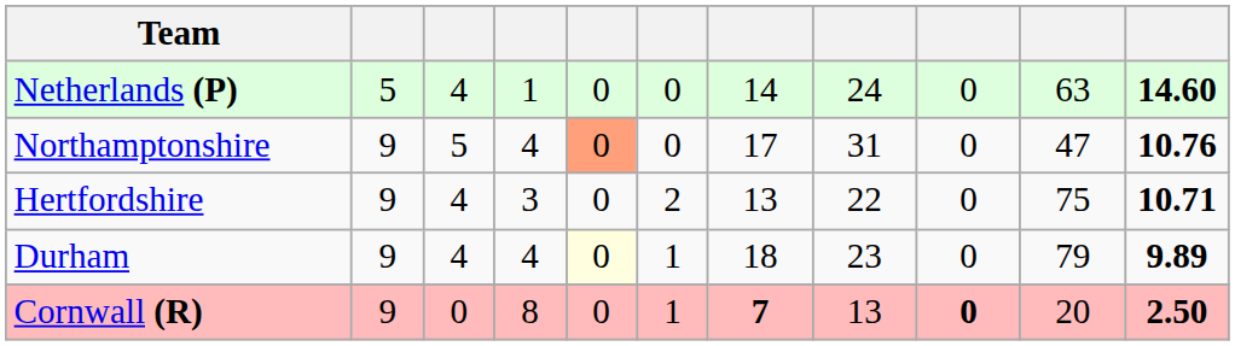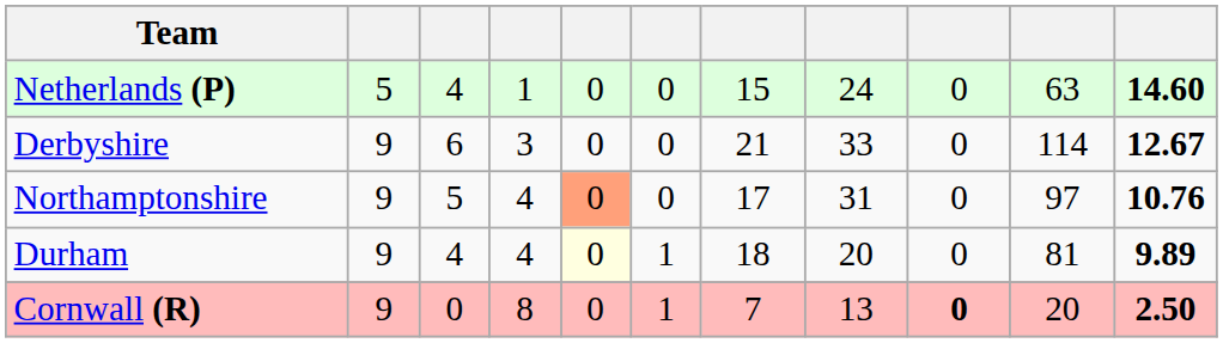 <table class="wikitable" style="text-align:center">
 <tr>
 <th width="150">Team</th>
 <th width="25"></th>
 <th width="25"></th>
 <th width="25"></th>
 <th width="25"></th>
 <th width="25"></th>
 <th width="40"></th>
 <th width="40"></th>
 <th width="40"></th>
 <th width="40"></th>
 <th width="40"></th>
 </tr>
 <tr style="background:#dfd">
 <td style="text-align:left"><a href='#'>Netherlands</a> <strong>(P)</strong></td>
 <td>5</td>
 <td>4</td>
 <td>1</td>
 <td>0</td>
 <td>0</td>
-<td>14</td>
+<td>15</td>
 <td>24</td>
 <td>0</td>
 <td>63</td>
 <td><strong>14.60</strong></td>
+</tr>
+<tr>
+<td style="text-align:left"><a href='#'>Derbyshire</a></td>
+<td>9</td>
+<td>6</td>
+<td>3</td>
+<td>0</td>
+<td>0</td>
+<td>21</td>
+<td>33</td>
+<td>0</td>
+<td>114</td>
+<td><strong>12.67</strong></td>
 </tr>
 <tr>
 <td style="text-align:left"><a href='#'>Northamptonshire</a></td>
 <td>9</td>
 <td>5</td>
 <td>4</td>
 <td style="background: lightsalmon;">0</td>
 <td>0</td>
 <td>17</td>
 <td>31</td>
 <td>0</td>
-<td>47</td>
+<td>97</td>
 <td><strong>10.76</strong></td>
-</tr>
-<tr>
-<td style="text-align:left"><a href='#'>Hertfordshire</a></td>
-<td>9</td>
-<td>4</td>
-<td>3</td>
-<td>0</td>
-<td>2</td>
-<td>13</td>
-<td>22</td>
-<td>0</td>
-<td>75</td>
-<td><strong>10.71</strong></td>
 </tr>
 <tr>
 <td style="text-align:left"><a href='#'>Durham</a></td>
 <td>9</td>
 <td>4</td>
 <td>4</td>
 <td style="background: lightyellow;">0</td>
 <td>1</td>
 <td>18</td>
-<td>23</td>
+<td>20</td>
 <td>0</td>
-<td>79</td>
+<td>81</td>
 <td><strong>9.89</strong></td>
 </tr>
 <tr style="background:#FFBBBB">
 <td style="text-align:left"><a href='#'>Cornwall</a> <strong>(R)</strong></td>
 <td>9</td>
 <td>0</td>
 <td>8</td>
 <td>0</td>
 <td>1</td>
-<td><strong>7</strong></td>
+<td>7</td>
 <td>13</td>
 <td><strong>0</strong></td>
 <td>20</td>
 <td><strong>2.50</strong></td>
 </tr>
 </table>
